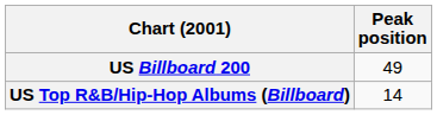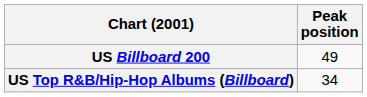 <table class="wikitable sortable plainrowheaders" style="text-align:center">
 <tr>
 <th scope="col">Chart (2001)</th>
 <th scope="col">Peak<br> position</th>
 </tr>
 <tr>
 <th scope="row">US <a href='#'><em>Billboard</em> 200</a></th>
 <td>49</td>
 </tr>
 <tr>
 <th scope="row">US <a href='#'>Top R&B/Hip-Hop Albums</a> (<em><a href='#'>Billboard</a></em>)</th>
-<td>14</td>
+<td>34</td>
 </tr>
 </table>
